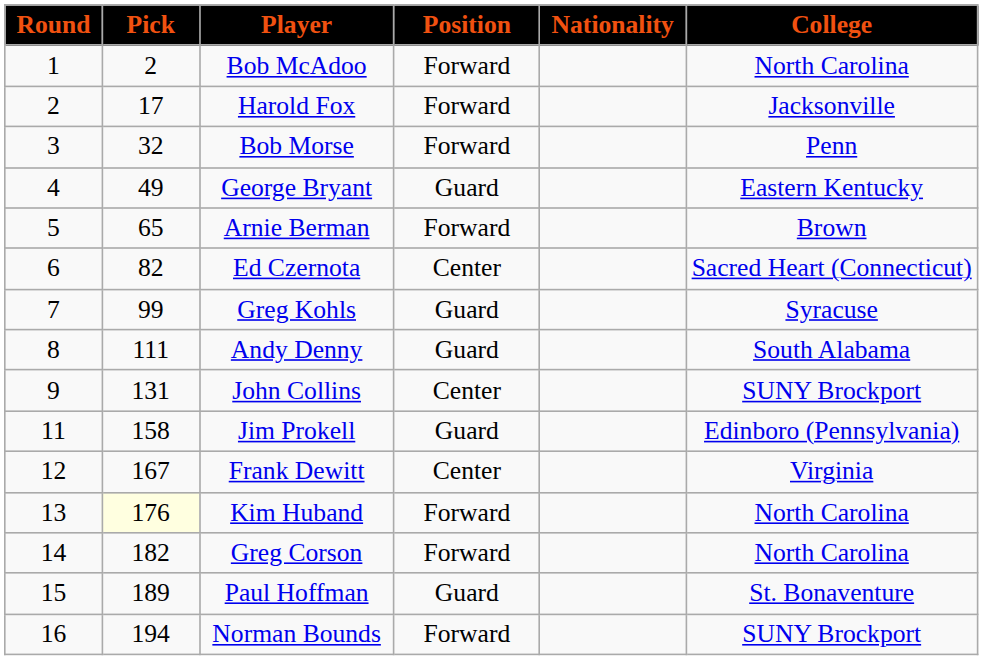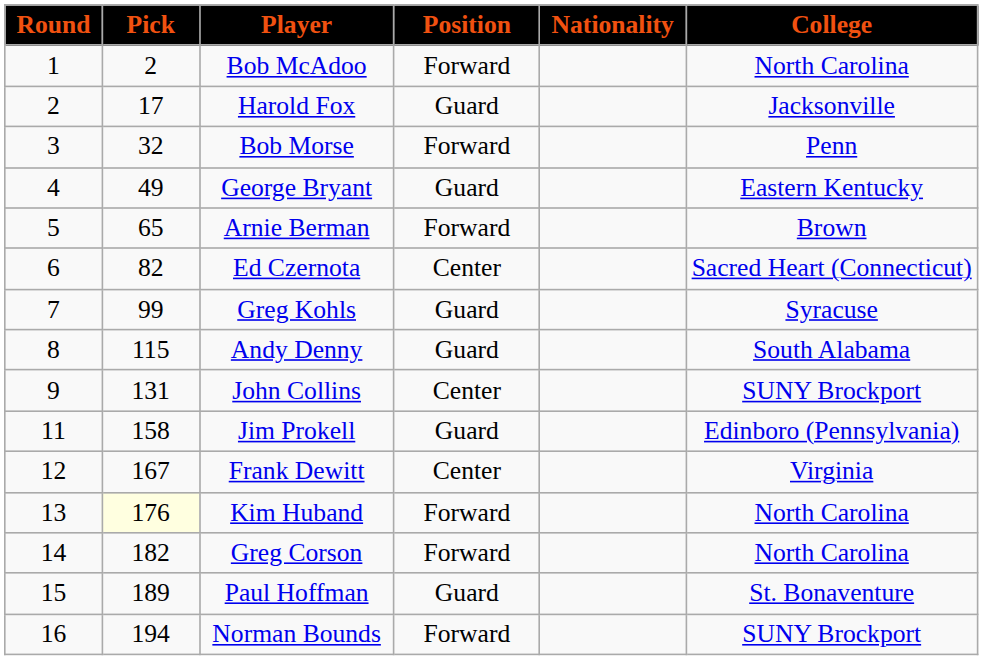 <table class="wikitable sortable sortable">
 <tr>
 <th style="background:#000000; color:#F15110" width="10%">Round</th>
 <th style="background:#000000; color:#F15110" width="10%">Pick</th>
 <th style="background:#000000; color:#F15110" width="20%">Player</th>
 <th style="background:#000000; color:#F15110" width="15%">Position</th>
 <th style="background:#000000; color:#F15110" width="15%">Nationality</th>
 <th style="background:#000000; color:#F15110" width="30%">College</th>
 </tr>
 <tr style="text-align: center">
 <td>1</td>
 <td>2</td>
 <td><a href='#'>Bob McAdoo</a></td>
 <td>Forward</td>
 <td></td>
 <td><a href='#'>North Carolina</a></td>
 </tr>
 <tr style="text-align: center">
 <td>2</td>
 <td>17</td>
 <td><a href='#'>Harold Fox</a></td>
-<td>Forward</td>
+<td>Guard</td>
 <td></td>
 <td><a href='#'>Jacksonville</a></td>
 </tr>
 <tr style="text-align: center">
 <td>3</td>
 <td>32</td>
 <td><a href='#'>Bob Morse</a></td>
 <td>Forward</td>
 <td></td>
 <td><a href='#'>Penn</a></td>
 </tr>
 <tr style="text-align: center">
 <td>4</td>
 <td>49</td>
 <td><a href='#'>George Bryant</a></td>
 <td>Guard</td>
 <td></td>
 <td><a href='#'>Eastern Kentucky</a></td>
 </tr>
 <tr style="text-align: center">
 <td>5</td>
 <td>65</td>
 <td><a href='#'>Arnie Berman</a></td>
 <td>Forward</td>
 <td></td>
 <td><a href='#'>Brown</a></td>
 </tr>
 <tr style="text-align: center">
 <td>6</td>
 <td>82</td>
 <td><a href='#'>Ed Czernota</a></td>
 <td>Center</td>
 <td></td>
 <td><a href='#'>Sacred Heart (Connecticut)</a></td>
 </tr>
 <tr style="text-align: center">
 <td>7</td>
 <td>99</td>
 <td><a href='#'>Greg Kohls</a></td>
 <td>Guard</td>
 <td></td>
 <td><a href='#'>Syracuse</a></td>
 </tr>
 <tr style="text-align: center">
 <td>8</td>
-<td>111</td>
+<td>115</td>
 <td><a href='#'>Andy Denny</a></td>
 <td>Guard</td>
 <td></td>
 <td><a href='#'>South Alabama</a></td>
 </tr>
 <tr style="text-align: center">
 <td>9</td>
 <td>131</td>
 <td><a href='#'>John Collins</a></td>
 <td>Center</td>
 <td></td>
 <td><a href='#'>SUNY Brockport</a></td>
 </tr>
 <tr style="text-align: center">
 <td>11</td>
 <td>158</td>
 <td><a href='#'>Jim Prokell</a></td>
 <td>Guard</td>
 <td></td>
 <td><a href='#'>Edinboro (Pennsylvania)</a></td>
 </tr>
 <tr style="text-align: center">
 <td>12</td>
 <td>167</td>
 <td><a href='#'>Frank Dewitt</a></td>
 <td>Center</td>
 <td></td>
 <td><a href='#'>Virginia</a></td>
 </tr>
 <tr style="text-align: center">
 <td>13</td>
 <td style="background: lightyellow;">176</td>
 <td><a href='#'>Kim Huband</a></td>
 <td>Forward</td>
 <td></td>
 <td><a href='#'>North Carolina</a></td>
 </tr>
 <tr style="text-align: center">
 <td>14</td>
 <td>182</td>
 <td><a href='#'>Greg Corson</a></td>
 <td>Forward</td>
 <td></td>
 <td><a href='#'>North Carolina</a></td>
 </tr>
 <tr style="text-align: center">
 <td>15</td>
 <td>189</td>
 <td><a href='#'>Paul Hoffman</a></td>
 <td>Guard</td>
 <td></td>
 <td><a href='#'>St. Bonaventure</a></td>
 </tr>
 <tr style="text-align: center">
 <td>16</td>
 <td>194</td>
 <td><a href='#'>Norman Bounds</a></td>
 <td>Forward</td>
 <td></td>
 <td><a href='#'>SUNY Brockport</a></td>
 </tr>
 </table>
